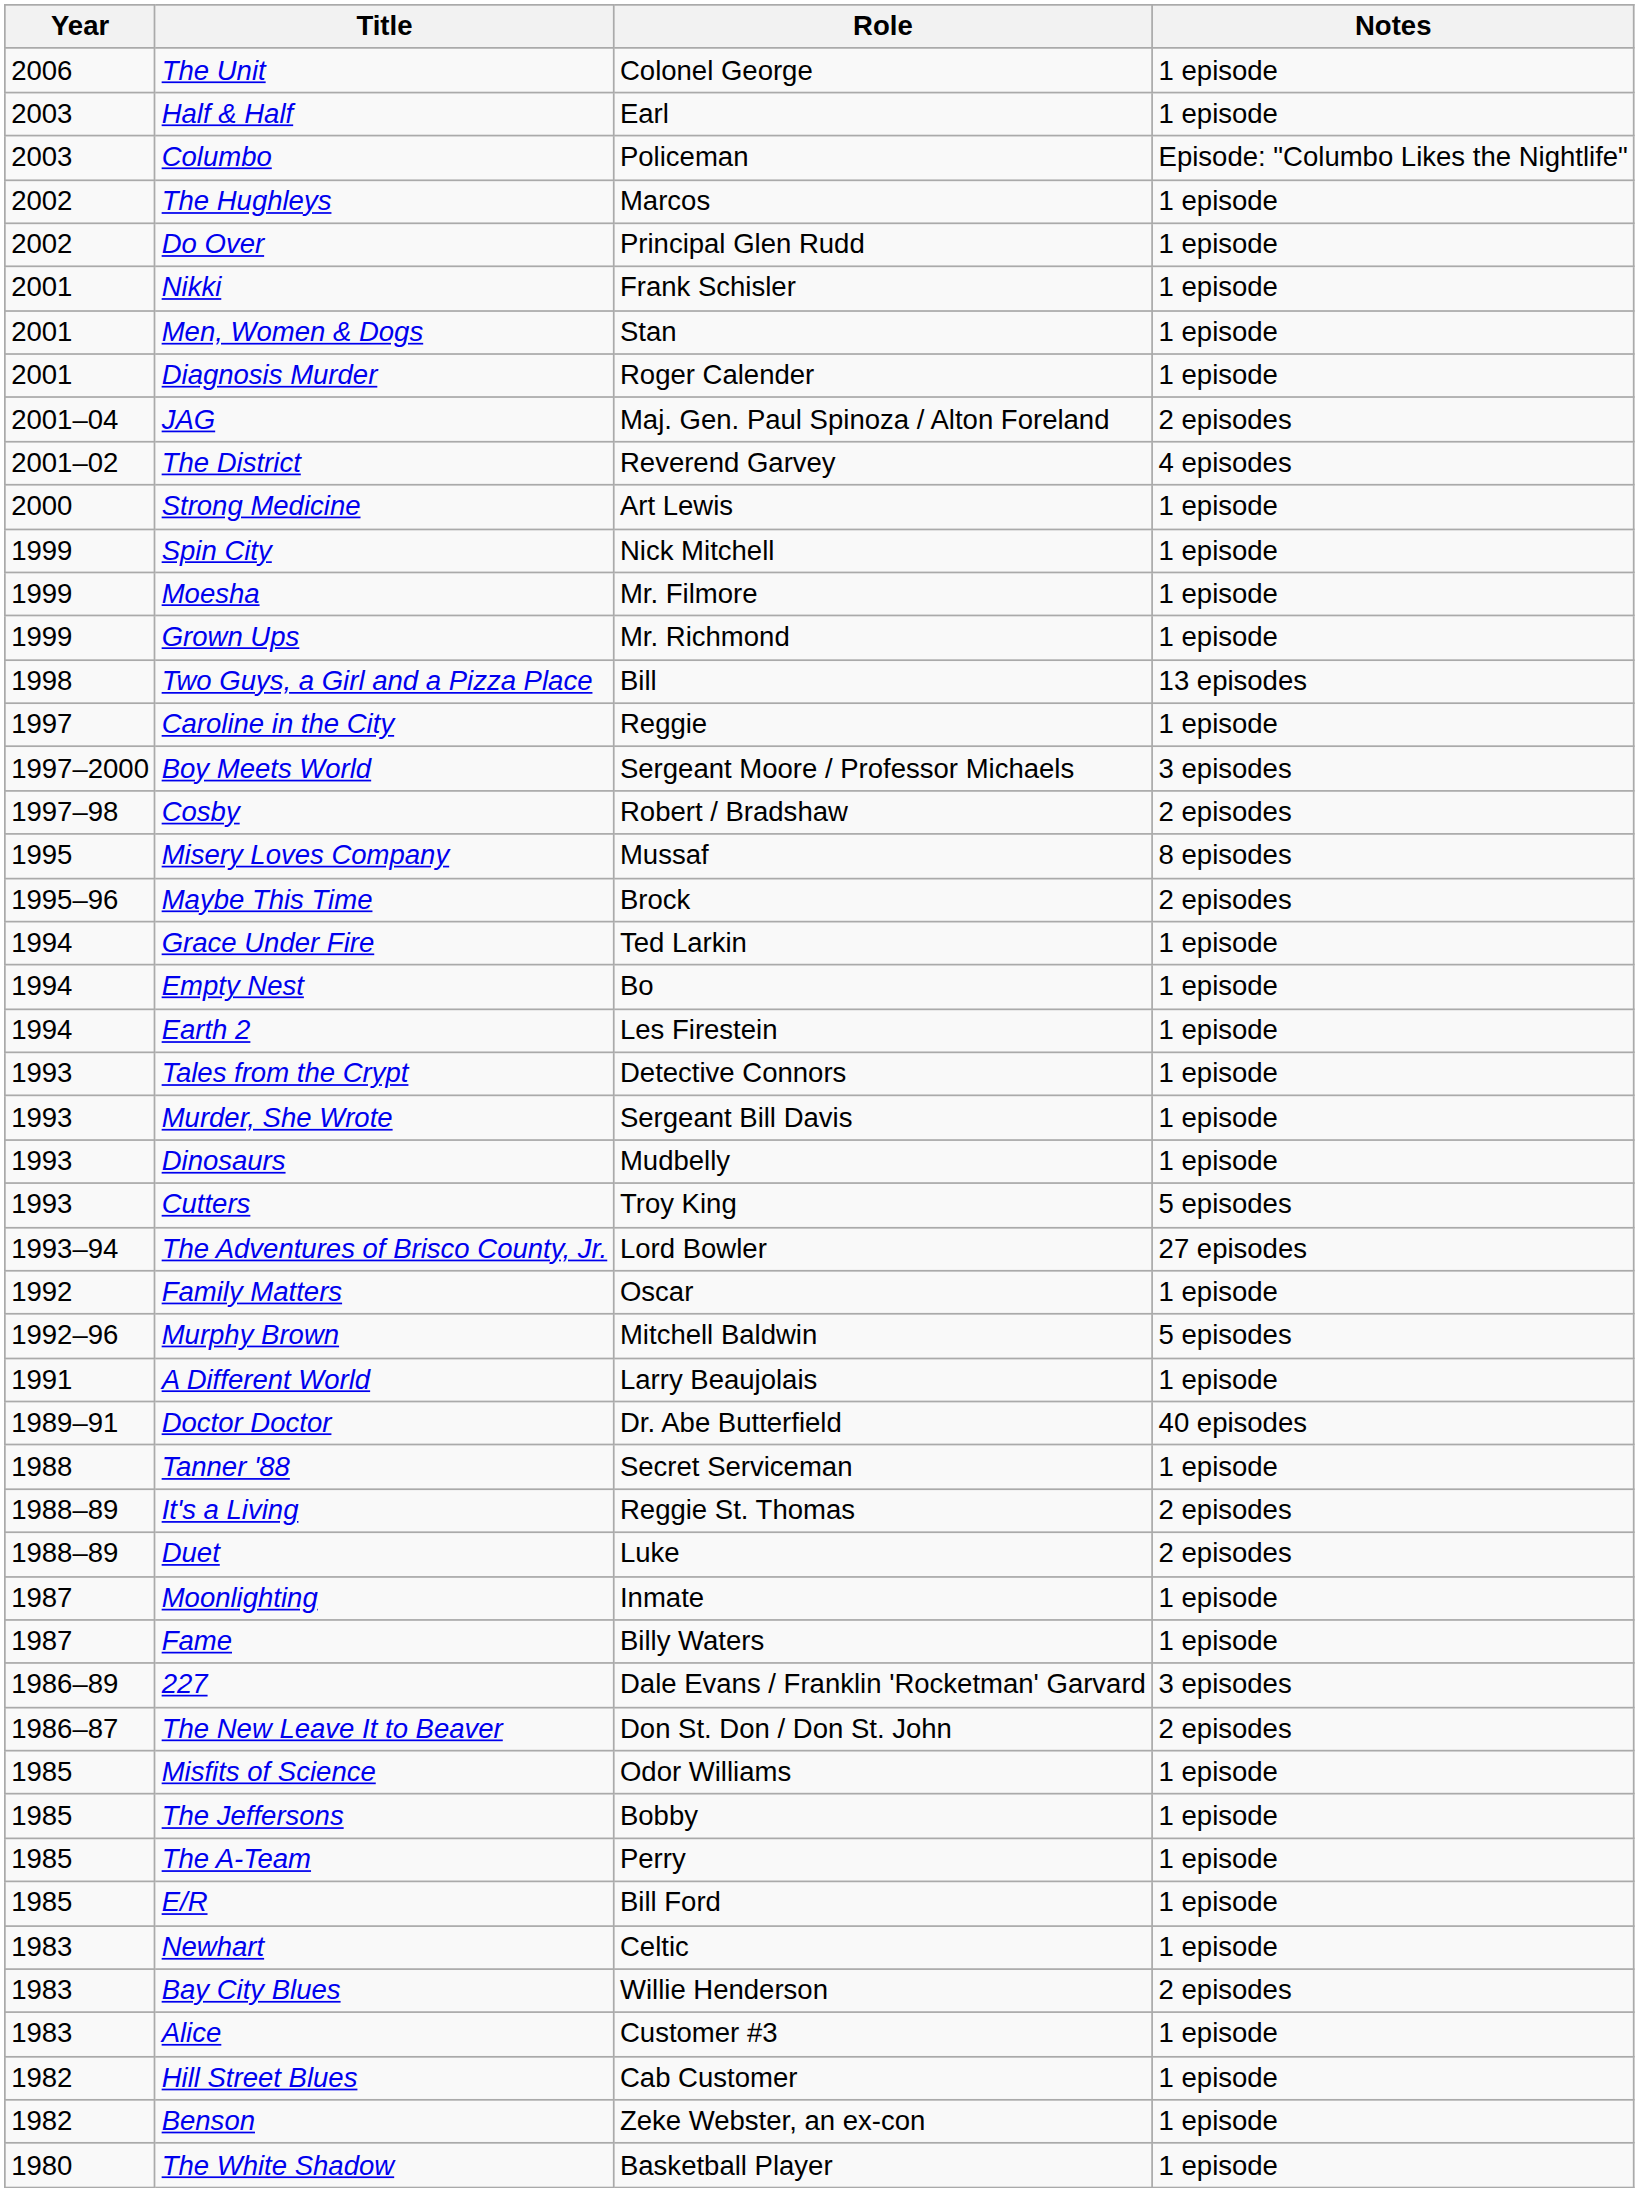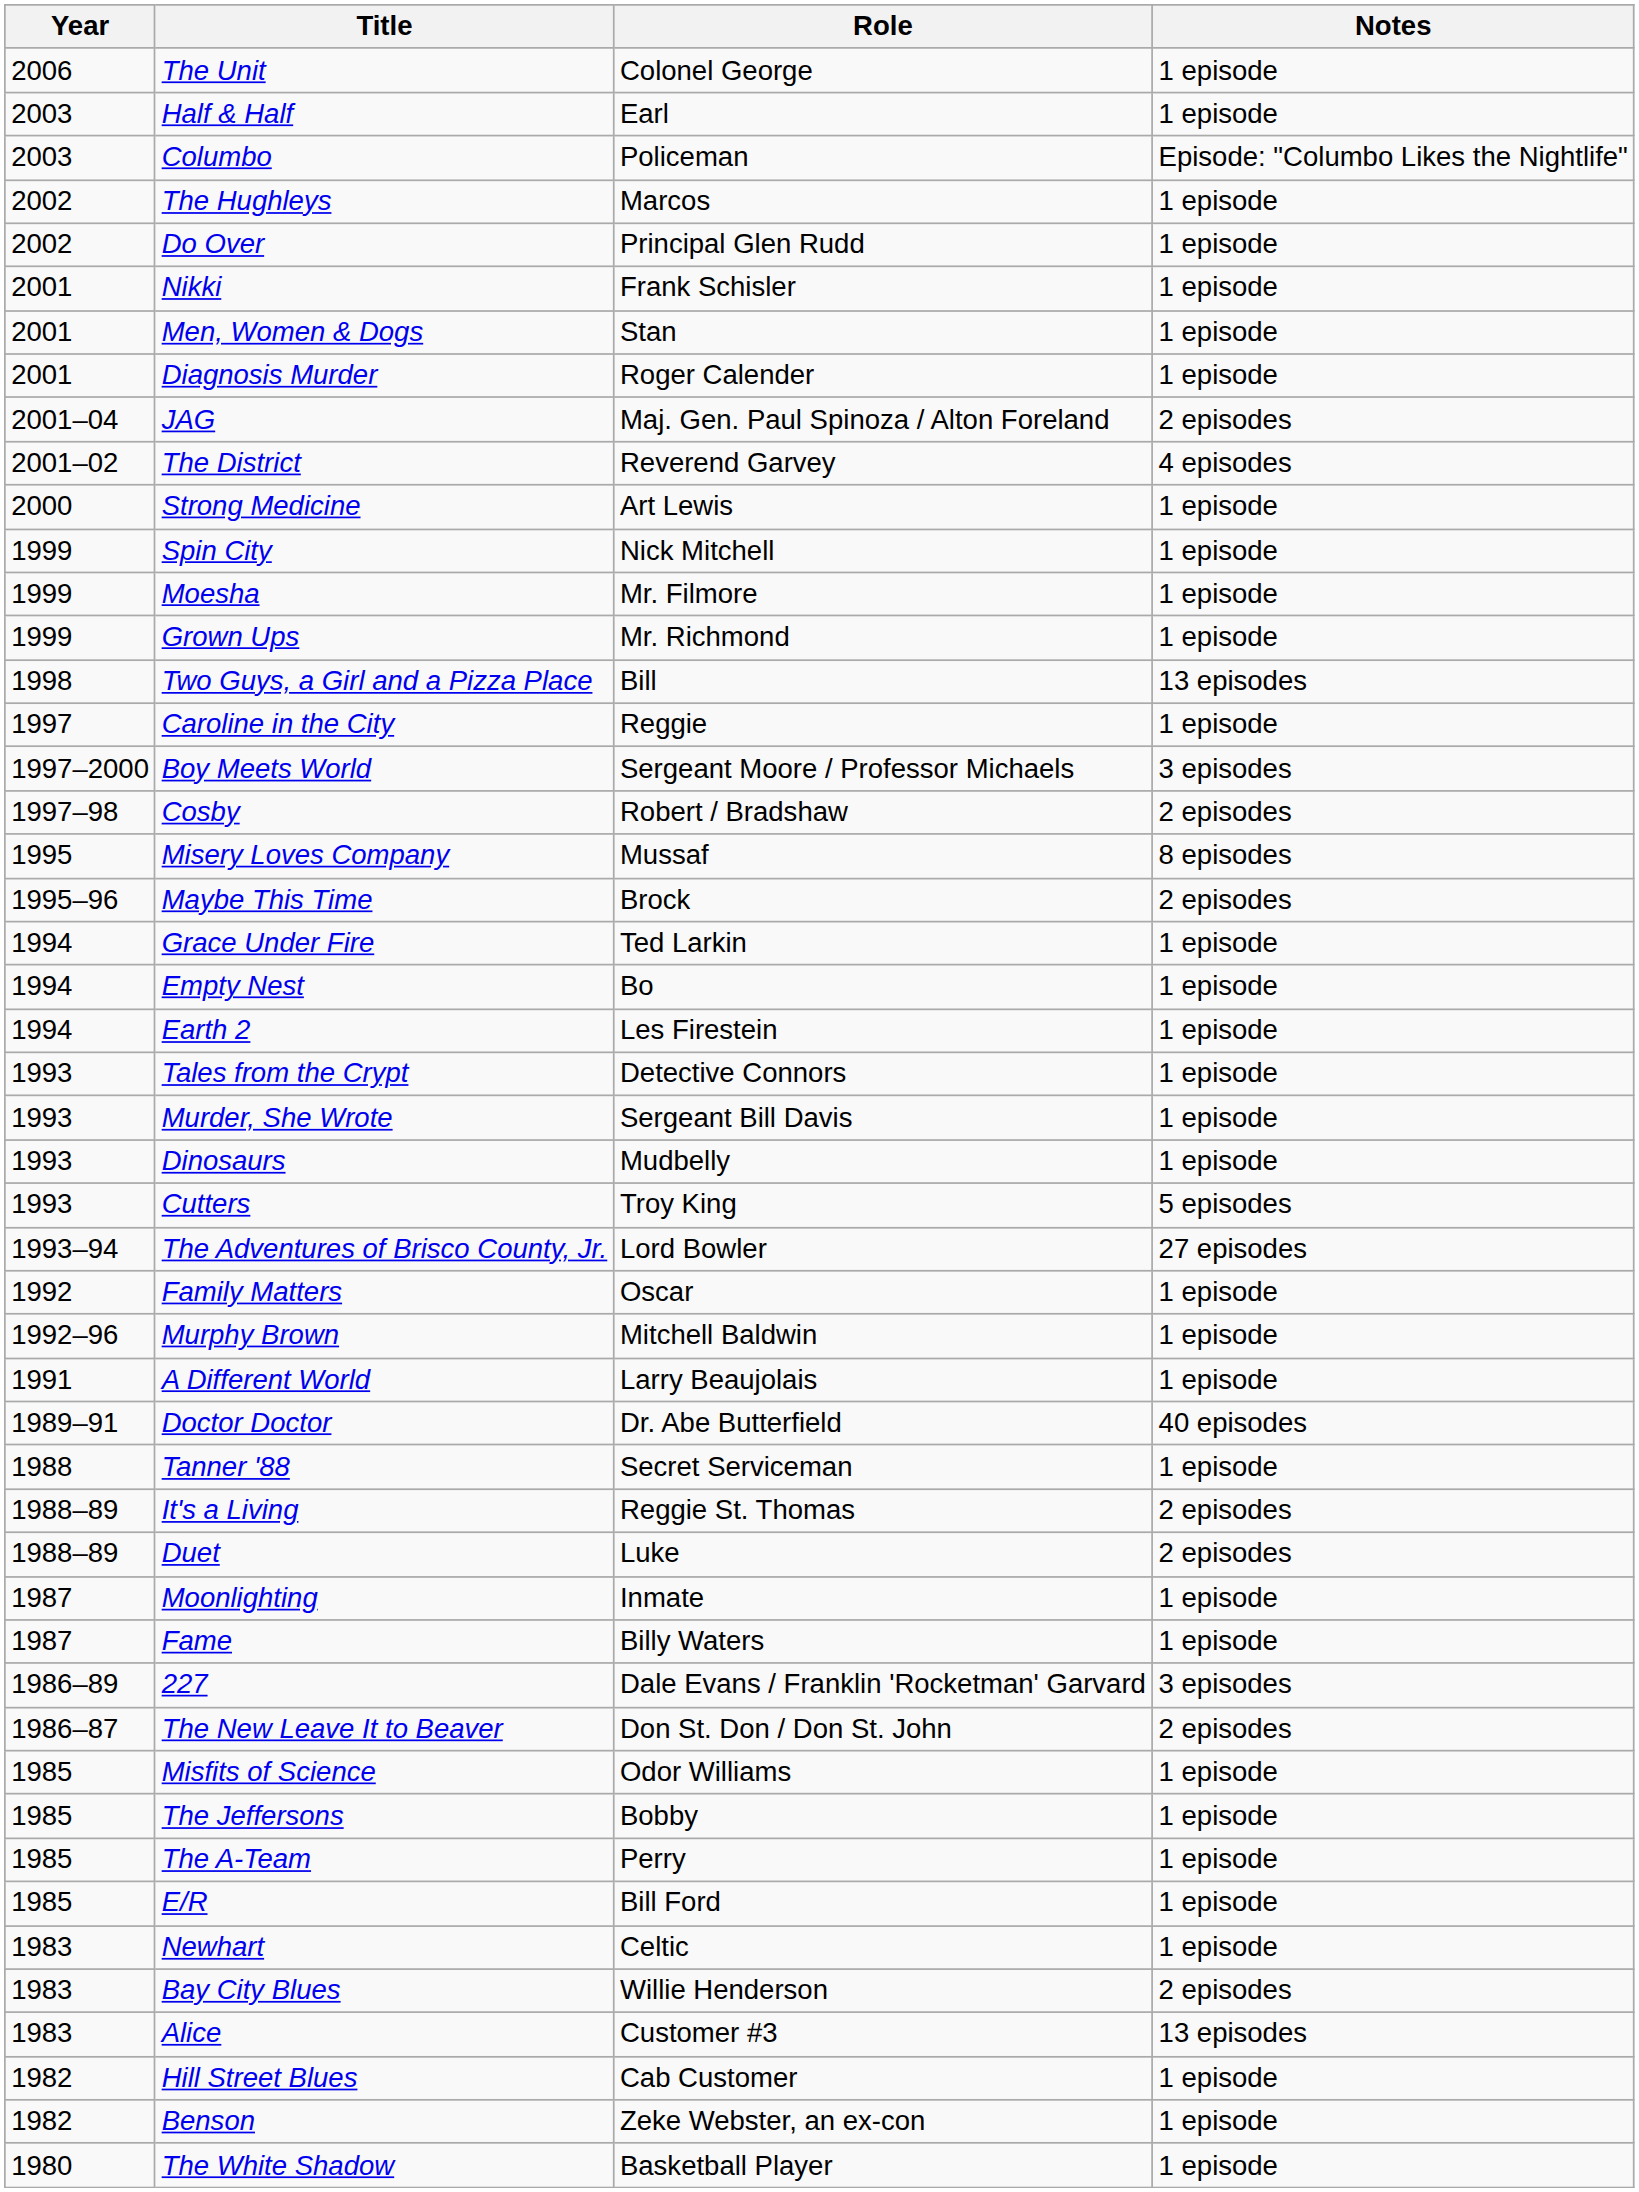 <table class="wikitable sortable">
 <tr>
 <th>Year</th>
 <th>Title</th>
 <th>Role</th>
 <th class="unsortable">Notes</th>
 </tr>
 <tr>
 <td>2006</td>
 <td><em><a href='#'>The Unit</a></em></td>
 <td>Colonel George</td>
 <td>1 episode</td>
 </tr>
 <tr>
 <td>2003</td>
 <td><em><a href='#'>Half & Half</a></em></td>
 <td>Earl</td>
 <td>1 episode</td>
 </tr>
 <tr>
 <td>2003</td>
 <td><em><a href='#'>Columbo</a></em></td>
 <td>Policeman</td>
 <td>Episode: "Columbo Likes the Nightlife"</td>
 </tr>
 <tr>
 <td>2002</td>
 <td><em><a href='#'>The Hughleys</a></em></td>
 <td>Marcos</td>
 <td>1 episode</td>
 </tr>
 <tr>
 <td>2002</td>
 <td><em><a href='#'>Do Over</a></em></td>
 <td>Principal Glen Rudd</td>
 <td>1 episode</td>
 </tr>
 <tr>
 <td>2001</td>
 <td><em><a href='#'>Nikki</a></em></td>
 <td>Frank Schisler</td>
 <td>1 episode</td>
 </tr>
 <tr>
 <td>2001</td>
 <td><em><a href='#'>Men, Women & Dogs</a></em></td>
 <td>Stan</td>
 <td>1 episode</td>
 </tr>
 <tr>
 <td>2001</td>
 <td><em><a href='#'>Diagnosis Murder</a></em></td>
 <td>Roger Calender</td>
 <td>1 episode</td>
 </tr>
 <tr>
 <td>2001–04</td>
 <td><em><a href='#'>JAG</a></em></td>
 <td>Maj. Gen. Paul Spinoza / Alton Foreland</td>
 <td>2 episodes</td>
 </tr>
 <tr>
 <td>2001–02</td>
 <td><em><a href='#'>The District</a></em></td>
 <td>Reverend Garvey</td>
 <td>4 episodes</td>
 </tr>
 <tr>
 <td>2000</td>
 <td><em><a href='#'>Strong Medicine</a></em></td>
 <td>Art Lewis</td>
 <td>1 episode</td>
 </tr>
 <tr>
 <td>1999</td>
 <td><em><a href='#'>Spin City</a></em></td>
 <td>Nick Mitchell</td>
 <td>1 episode</td>
 </tr>
 <tr>
 <td>1999</td>
 <td><em><a href='#'>Moesha</a></em></td>
 <td>Mr. Filmore</td>
 <td>1 episode</td>
 </tr>
 <tr>
 <td>1999</td>
 <td><em><a href='#'>Grown Ups</a></em></td>
 <td>Mr. Richmond</td>
 <td>1 episode</td>
 </tr>
 <tr>
 <td>1998</td>
 <td><em><a href='#'>Two Guys, a Girl and a Pizza Place</a></em></td>
 <td>Bill</td>
 <td>13 episodes</td>
 </tr>
 <tr>
 <td>1997</td>
 <td><em><a href='#'>Caroline in the City</a></em></td>
 <td>Reggie</td>
 <td>1 episode</td>
 </tr>
 <tr>
 <td>1997–2000</td>
 <td><em><a href='#'>Boy Meets World</a></em></td>
 <td>Sergeant Moore / Professor Michaels</td>
 <td>3 episodes</td>
 </tr>
 <tr>
 <td>1997–98</td>
 <td><em><a href='#'>Cosby</a></em></td>
 <td>Robert / Bradshaw</td>
 <td>2 episodes</td>
 </tr>
 <tr>
 <td>1995</td>
 <td><em><a href='#'>Misery Loves Company</a></em></td>
 <td>Mussaf</td>
 <td>8 episodes</td>
 </tr>
 <tr>
 <td>1995–96</td>
 <td><em><a href='#'>Maybe This Time</a></em></td>
 <td>Brock</td>
 <td>2 episodes</td>
 </tr>
 <tr>
 <td>1994</td>
 <td><em><a href='#'>Grace Under Fire</a></em></td>
 <td>Ted Larkin</td>
 <td>1 episode</td>
 </tr>
 <tr>
 <td>1994</td>
 <td><em><a href='#'>Empty Nest</a></em></td>
 <td>Bo</td>
 <td>1 episode</td>
 </tr>
 <tr>
 <td>1994</td>
 <td><em><a href='#'>Earth 2</a></em></td>
 <td>Les Firestein</td>
 <td>1 episode</td>
 </tr>
 <tr>
 <td>1993</td>
 <td><em><a href='#'>Tales from the Crypt</a></em></td>
 <td>Detective Connors</td>
 <td>1 episode</td>
 </tr>
 <tr>
 <td>1993</td>
 <td><em><a href='#'>Murder, She Wrote</a></em></td>
 <td>Sergeant Bill Davis</td>
 <td>1 episode</td>
 </tr>
 <tr>
 <td>1993</td>
 <td><em><a href='#'>Dinosaurs</a></em></td>
 <td>Mudbelly</td>
 <td>1 episode</td>
 </tr>
 <tr>
 <td>1993</td>
 <td><em><a href='#'>Cutters</a></em></td>
 <td>Troy King</td>
 <td>5 episodes</td>
 </tr>
 <tr>
 <td>1993–94</td>
 <td><em><a href='#'>The Adventures of Brisco County, Jr.</a></em></td>
 <td>Lord Bowler</td>
 <td>27 episodes</td>
 </tr>
 <tr>
 <td>1992</td>
 <td><em><a href='#'>Family Matters</a></em></td>
 <td>Oscar</td>
 <td>1 episode</td>
 </tr>
 <tr>
 <td>1992–96</td>
 <td><em><a href='#'>Murphy Brown</a></em></td>
 <td>Mitchell Baldwin</td>
-<td>5 episodes</td>
+<td>1 episode</td>
 </tr>
 <tr>
 <td>1991</td>
 <td><em><a href='#'>A Different World</a></em></td>
 <td>Larry Beaujolais</td>
 <td>1 episode</td>
 </tr>
 <tr>
 <td>1989–91</td>
 <td><em><a href='#'>Doctor Doctor</a></em></td>
 <td>Dr. Abe Butterfield</td>
 <td>40 episodes</td>
 </tr>
 <tr>
 <td>1988</td>
 <td><em><a href='#'>Tanner '88</a></em></td>
 <td>Secret Serviceman</td>
 <td>1 episode</td>
 </tr>
 <tr>
 <td>1988–89</td>
 <td><em><a href='#'>It's a Living</a></em></td>
 <td>Reggie St. Thomas</td>
 <td>2 episodes</td>
 </tr>
 <tr>
 <td>1988–89</td>
 <td><em><a href='#'>Duet</a></em></td>
 <td>Luke</td>
 <td>2 episodes</td>
 </tr>
 <tr>
 <td>1987</td>
 <td><em><a href='#'>Moonlighting</a></em></td>
 <td>Inmate</td>
 <td>1 episode</td>
 </tr>
 <tr>
 <td>1987</td>
 <td><em><a href='#'>Fame</a></em></td>
 <td>Billy Waters</td>
 <td>1 episode</td>
 </tr>
 <tr>
 <td>1986–89</td>
 <td><em><a href='#'>227</a></em></td>
 <td>Dale Evans / Franklin 'Rocketman' Garvard</td>
 <td>3 episodes</td>
 </tr>
 <tr>
 <td>1986–87</td>
 <td><em><a href='#'>The New Leave It to Beaver</a></em></td>
 <td>Don St. Don / Don St. John</td>
 <td>2 episodes</td>
 </tr>
 <tr>
 <td>1985</td>
 <td><em><a href='#'>Misfits of Science</a></em></td>
 <td>Odor Williams</td>
 <td>1 episode</td>
 </tr>
 <tr>
 <td>1985</td>
 <td><em><a href='#'>The Jeffersons</a></em></td>
 <td>Bobby</td>
 <td>1 episode</td>
 </tr>
 <tr>
 <td>1985</td>
 <td><em><a href='#'>The A-Team</a></em></td>
 <td>Perry</td>
 <td>1 episode</td>
 </tr>
 <tr>
 <td>1985</td>
 <td><em><a href='#'>E/R</a></em></td>
 <td>Bill Ford</td>
 <td>1 episode</td>
 </tr>
 <tr>
 <td>1983</td>
 <td><em><a href='#'>Newhart</a></em></td>
 <td>Celtic</td>
 <td>1 episode</td>
 </tr>
 <tr>
 <td>1983</td>
 <td><em><a href='#'>Bay City Blues</a></em></td>
 <td>Willie Henderson</td>
 <td>2 episodes</td>
 </tr>
 <tr>
 <td>1983</td>
 <td><em><a href='#'>Alice</a></em></td>
 <td>Customer #3</td>
-<td>1 episode</td>
+<td>13 episodes</td>
 </tr>
 <tr>
 <td>1982</td>
 <td><em><a href='#'>Hill Street Blues</a></em></td>
 <td>Cab Customer</td>
 <td>1 episode</td>
 </tr>
 <tr>
 <td>1982</td>
 <td><em><a href='#'>Benson</a></em></td>
 <td>Zeke Webster, an ex-con</td>
 <td>1 episode</td>
 </tr>
 <tr>
 <td>1980</td>
 <td><em><a href='#'>The White Shadow</a></em></td>
 <td>Basketball Player</td>
 <td>1 episode</td>
 </tr>
 </table>
